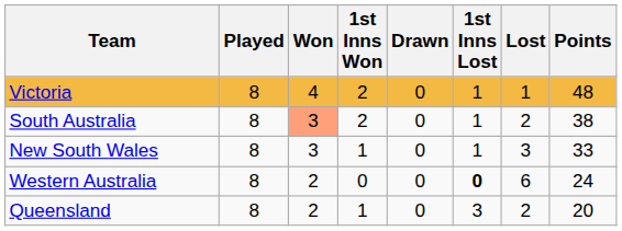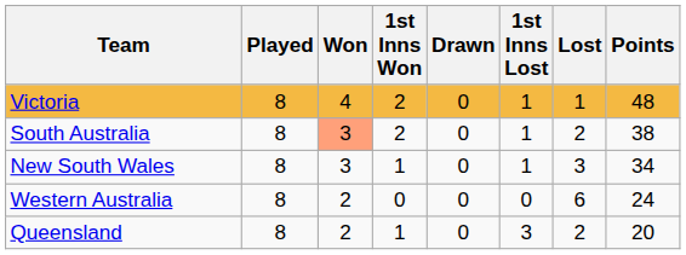 <table class="wikitable" style="text-align:center;">
 <tr>
 <th width=175>Team</th>
 <th style="width:30px;" abbr="Played">Played</th>
 <th style="width:30px;" abbr="Won">Won</th>
 <th style="width:30px;" abbr="1stWon">1st Inns Won</th>
 <th style="width:30px;" abbr="Drawn">Drawn</th>
 <th style="width:30px;" abbr="1stLost">1st Inns Lost</th>
 <th style="width:30px;" abbr="Lost">Lost</th>
 <th style="width:30px;" abbr="Points">Points</th>
 </tr>
 <tr style="background:#f4b942;">
 <td style="text-align:left;"><a href='#'>Victoria</a></td>
 <td>8</td>
 <td>4</td>
 <td>2</td>
 <td>0</td>
 <td>1</td>
 <td>1</td>
 <td>48</td>
 </tr>
 <tr>
 <td style="text-align:left;"><a href='#'>South Australia</a></td>
 <td>8</td>
 <td style="background: lightsalmon;">3</td>
 <td>2</td>
 <td>0</td>
 <td>1</td>
 <td>2</td>
 <td>38</td>
 </tr>
 <tr>
 <td style="text-align:left;"><a href='#'>New South Wales</a></td>
 <td>8</td>
 <td>3</td>
 <td>1</td>
 <td>0</td>
 <td>1</td>
 <td>3</td>
-<td>33</td>
+<td>34</td>
 </tr>
 <tr>
 <td style="text-align:left;"><a href='#'>Western Australia</a></td>
 <td>8</td>
 <td>2</td>
 <td>0</td>
 <td>0</td>
-<td><strong>0</strong></td>
+<td>0</td>
 <td>6</td>
 <td>24</td>
 </tr>
 <tr>
 <td style="text-align:left;"><a href='#'>Queensland</a></td>
 <td>8</td>
 <td>2</td>
 <td>1</td>
 <td>0</td>
 <td>3</td>
 <td>2</td>
 <td>20</td>
 </tr>
 </table>
